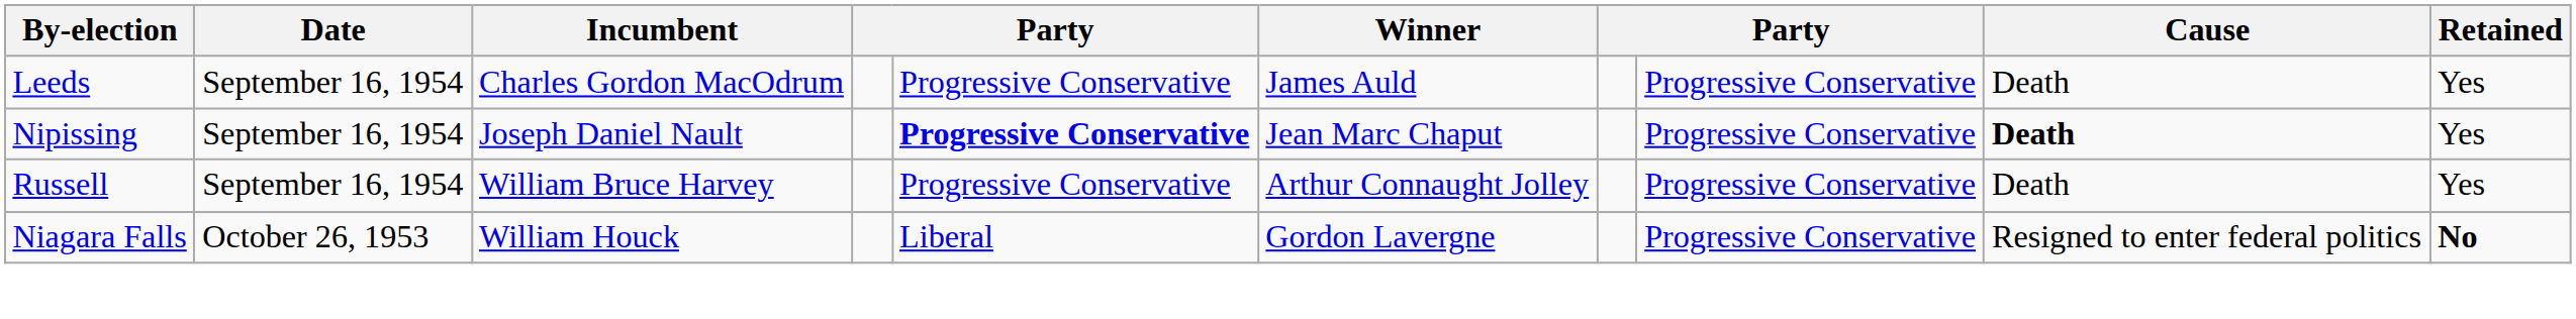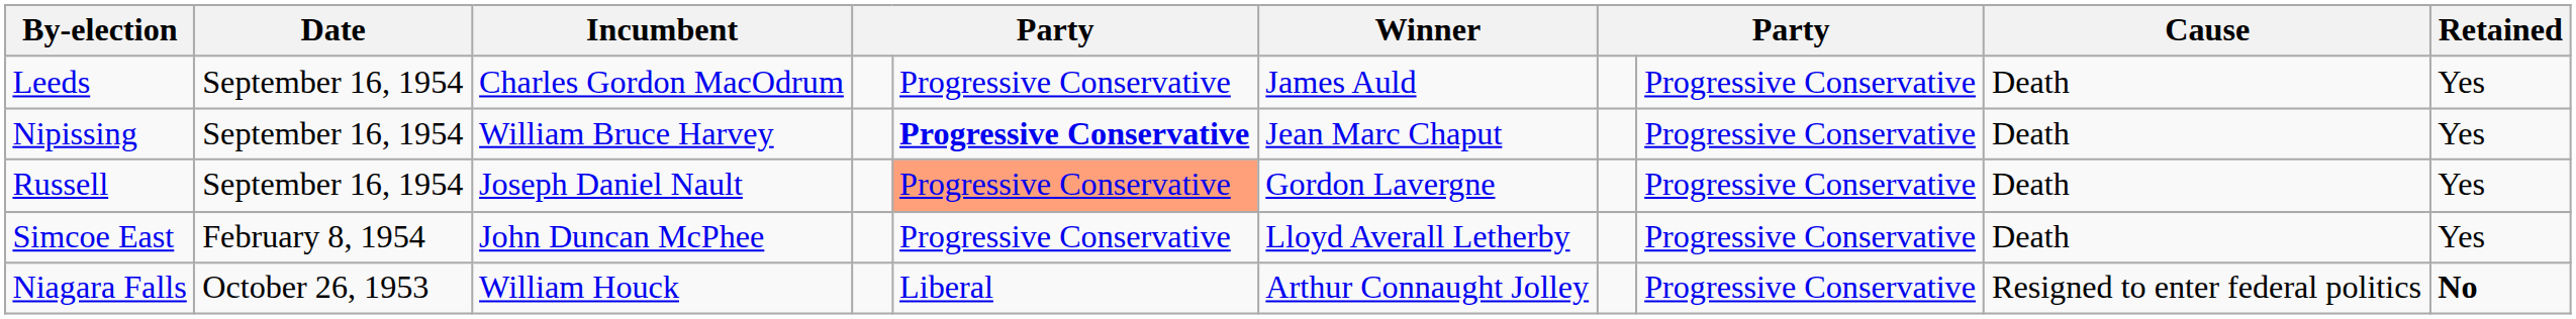 <table class=wikitable style="width:100%">
 <tr>
 <th>By-election</th>
 <th>Date</th>
 <th>Incumbent</th>
 <th colspan=2>Party</th>
 <th>Winner</th>
 <th colspan=2>Party</th>
 <th>Cause</th>
 <th>Retained</th>
 </tr>
 <tr>
 <td><a href='#'>Leeds</a></td>
 <td>September 16, 1954</td>
 <td><a href='#'>Charles Gordon MacOdrum</a></td>
 <td>   </td>
 <td><a href='#'>Progressive Conservative</a></td>
 <td><a href='#'>James Auld</a></td>
 <td>   </td>
 <td><a href='#'>Progressive Conservative</a></td>
 <td>Death</td>
 <td>Yes</td>
 </tr>
 <tr>
 <td><a href='#'>Nipissing</a></td>
 <td>September 16, 1954</td>
-<td><a href='#'>Joseph Daniel Nault</a></td>
+<td><a href='#'>William Bruce Harvey</a></td>
 <td>   </td>
 <td><strong><a href='#'>Progressive Conservative</a></strong></td>
 <td><a href='#'>Jean Marc Chaput</a></td>
 <td>   </td>
 <td><a href='#'>Progressive Conservative</a></td>
-<td><strong>Death</strong></td>
+<td>Death</td>
 <td>Yes</td>
 </tr>
 <tr>
 <td><a href='#'>Russell</a></td>
 <td>September 16, 1954</td>
-<td><a href='#'>William Bruce Harvey</a></td>
+<td><a href='#'>Joseph Daniel Nault</a></td>
+<td>   </td>
+<td style="background: lightsalmon;"><a href='#'>Progressive Conservative</a></td>
+<td><a href='#'>Gordon Lavergne</a></td>
 <td>   </td>
 <td><a href='#'>Progressive Conservative</a></td>
-<td><a href='#'>Arthur Connaught Jolley</a></td>
+<td>Death</td>
+<td>Yes</td>
+</tr>
+<tr>
+<td><a href='#'>Simcoe East</a></td>
+<td>February 8, 1954</td>
+<td><a href='#'>John Duncan McPhee</a></td>
+<td>   </td>
+<td><a href='#'>Progressive Conservative</a></td>
+<td><a href='#'>Lloyd Averall Letherby</a></td>
 <td>   </td>
 <td><a href='#'>Progressive Conservative</a></td>
 <td>Death</td>
 <td>Yes</td>
 </tr>
 <tr>
 <td><a href='#'>Niagara Falls</a></td>
 <td>October 26, 1953</td>
 <td><a href='#'>William Houck</a></td>
 <td>   </td>
 <td><a href='#'>Liberal</a></td>
-<td><a href='#'>Gordon Lavergne</a></td>
+<td><a href='#'>Arthur Connaught Jolley</a></td>
 <td>   </td>
 <td><a href='#'>Progressive Conservative</a></td>
 <td>Resigned to enter federal politics</td>
 <td><strong>No</strong></td>
 </tr>
 </table>
